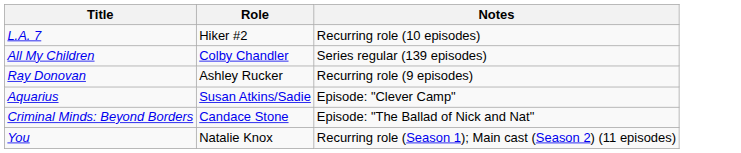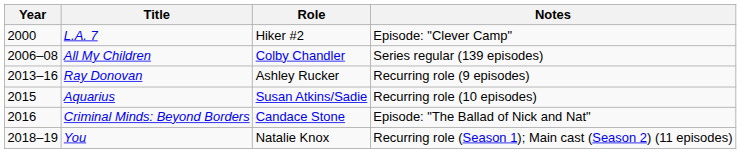 <table class="wikitable sortable">
 <tr>
+<th>Year</th>
 <th>Title</th>
 <th>Role</th>
 <th class="unsortable">Notes</th>
 </tr>
 <tr>
+<td>2000</td>
 <td><em><a href='#'>L.A. 7</a></em></td>
 <td>Hiker #2</td>
-<td>Recurring role (10 episodes)</td>
+<td>Episode: "Clever Camp"</td>
 </tr>
 <tr>
+<td>2006–08</td>
 <td><em><a href='#'>All My Children</a></em></td>
 <td><a href='#'>Colby Chandler</a></td>
 <td>Series regular (139 episodes)</td>
 </tr>
 <tr>
+<td>2013–16</td>
 <td><em><a href='#'>Ray Donovan</a></em></td>
 <td>Ashley Rucker</td>
 <td>Recurring role (9 episodes)</td>
 </tr>
 <tr>
+<td>2015</td>
 <td><em><a href='#'>Aquarius</a></em></td>
 <td><a href='#'>Susan Atkins/Sadie</a></td>
-<td>Episode: "Clever Camp"</td>
+<td>Recurring role (10 episodes)</td>
 </tr>
 <tr>
+<td>2016</td>
 <td><em><a href='#'>Criminal Minds: Beyond Borders</a></em></td>
 <td><a href='#'>Candace Stone</a></td>
 <td>Episode: "The Ballad of Nick and Nat"</td>
 </tr>
 <tr>
+<td>2018–19</td>
 <td><em><a href='#'>You</a></em></td>
 <td>Natalie Knox</td>
 <td>Recurring role (<a href='#'>Season 1</a>); Main cast (<a href='#'>Season 2</a>) (11 episodes)</td>
 </tr>
 </table>
